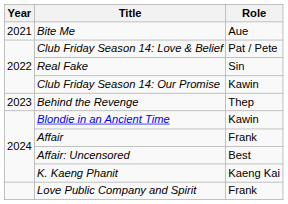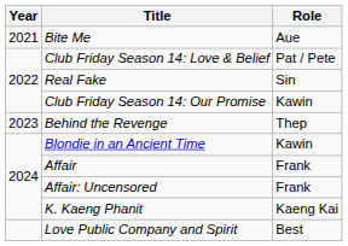 <table class="wikitable">
 <tr>
 <th>Year</th>
 <th>Title</th>
 <th>Role</th>
 </tr>
 <tr>
 <td>2021</td>
 <td><em>Bite Me</em></td>
 <td>Aue</td>
 </tr>
 <tr>
 <td rowspan="3">2022</td>
 <td><em>Club Friday Season 14: Love & Belief</em></td>
 <td>Pat / Pete</td>
 </tr>
 <tr>
 <td><em>Real Fake</em></td>
 <td>Sin</td>
 </tr>
 <tr>
 <td><em>Club Friday Season 14: Our Promise</em></td>
 <td>Kawin</td>
 </tr>
 <tr>
 <td>2023</td>
 <td><em>Behind the Revenge</em></td>
 <td>Thep</td>
 </tr>
 <tr>
 <td rowspan="4">2024</td>
 <td><em><a href='#'>Blondie in an Ancient Time</a></em></td>
 <td>Kawin</td>
 </tr>
 <tr>
 <td><em>Affair</em></td>
 <td>Frank</td>
 </tr>
 <tr>
 <td><em>Affair: Uncensored</em></td>
-<td>Best</td>
+<td>Frank</td>
 </tr>
 <tr>
 <td><em>K. Kaeng Phanit</em></td>
 <td>Kaeng Kai</td>
 </tr>
 <tr>
 <td></td>
 <td><em>Love Public Company and Spirit</em></td>
-<td>Frank</td>
+<td>Best</td>
 </tr>
 </table>
